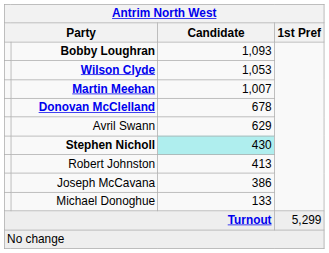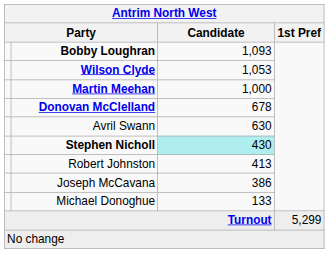 <table class="wikitable">
 <tr>
 <th colspan="4" align="center"><a href='#'>Antrim North West</a></th>
 </tr>
 <tr>
 <th colspan="2" align="center" width=200>Party</th>
 <th width=150>Candidate</th>
 <th width=60>1st Pref</th>
 </tr>
 <tr>
 <td></td>
 <td align="right"><strong>Bobby Loughran</strong></td>
 <td align="right">1,093</td>
 </tr>
 <tr>
 <td></td>
 <td align="right"><strong><a href='#'>Wilson Clyde</a></strong></td>
 <td align="right">1,053</td>
 </tr>
 <tr>
 <td></td>
 <td align="right"><strong><a href='#'>Martin Meehan</a></strong></td>
-<td align="right">1,007</td>
+<td align="right">1,000</td>
 </tr>
 <tr>
 <td></td>
 <td align="right"><strong><a href='#'>Donovan McClelland</a></strong></td>
 <td align="right">678</td>
 </tr>
 <tr>
 <td></td>
 <td align="right">Avril Swann</td>
-<td align="right">629</td>
+<td align="right">630</td>
 </tr>
 <tr>
 <td></td>
 <td align="right"><strong>Stephen Nicholl</strong></td>
 <td align="right" style="background: paleturquoise;">430</td>
 </tr>
 <tr>
 <td></td>
 <td align="right">Robert Johnston</td>
 <td align="right">413</td>
 </tr>
 <tr>
 <td></td>
 <td align="right">Joseph McCavana</td>
 <td align="right">386</td>
 </tr>
 <tr>
 <td></td>
 <td align="right">Michael Donoghue</td>
 <td align="right">133</td>
 </tr>
 <tr bgcolor="EEEEEE">
 <td colspan=3 align="right"><strong><a href='#'>Turnout</a></strong></td>
 <td align="right">5,299</td>
 </tr>
 <tr bgcolor="EEEEEE">
 <td colspan=4 bgcolor="EEEEEE">No change</td>
 </tr>
 </table>
